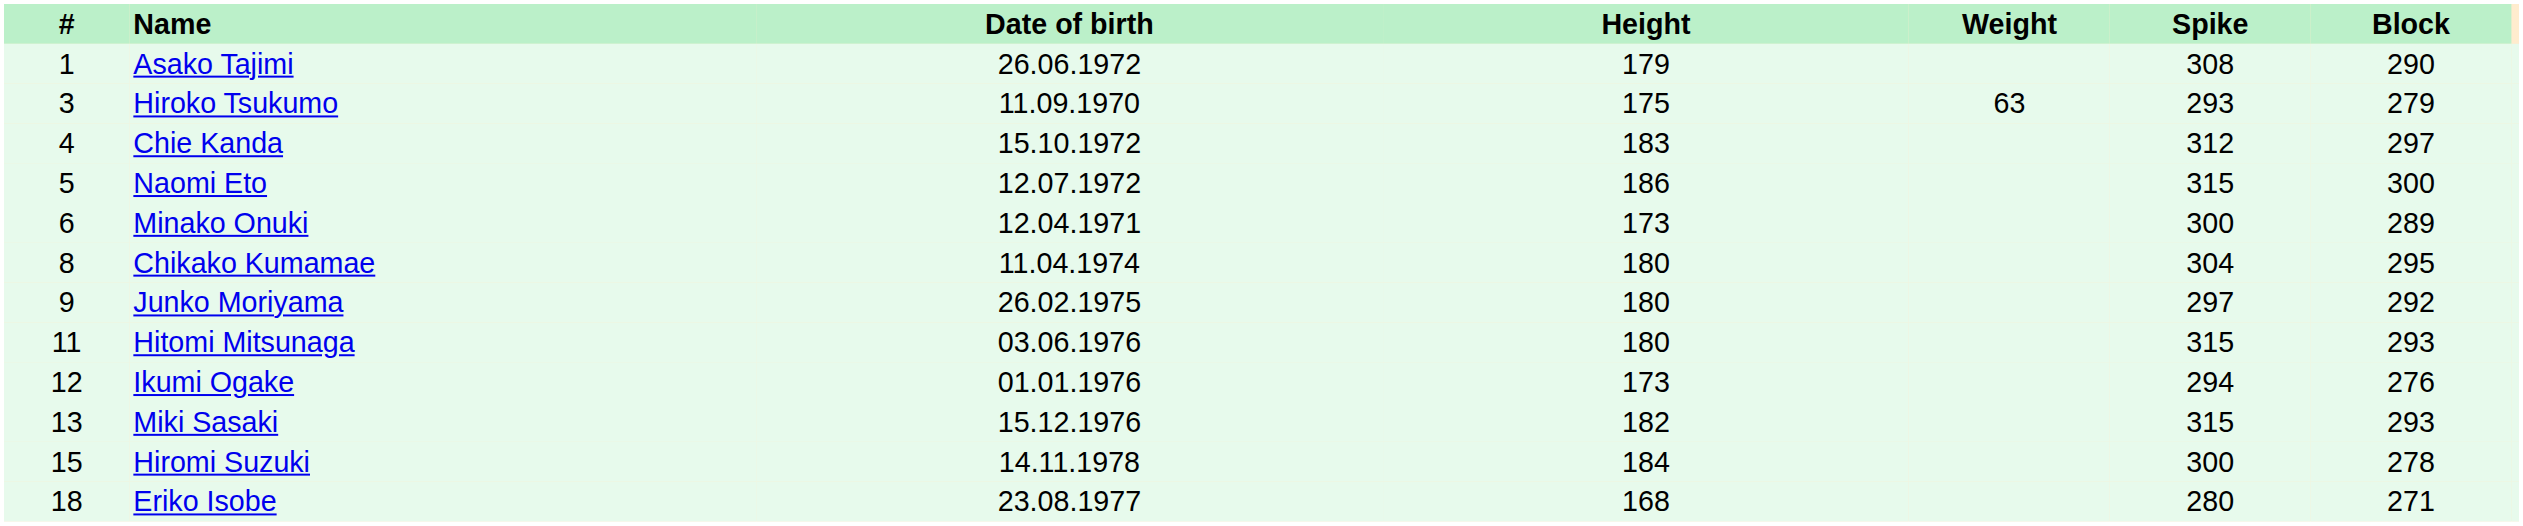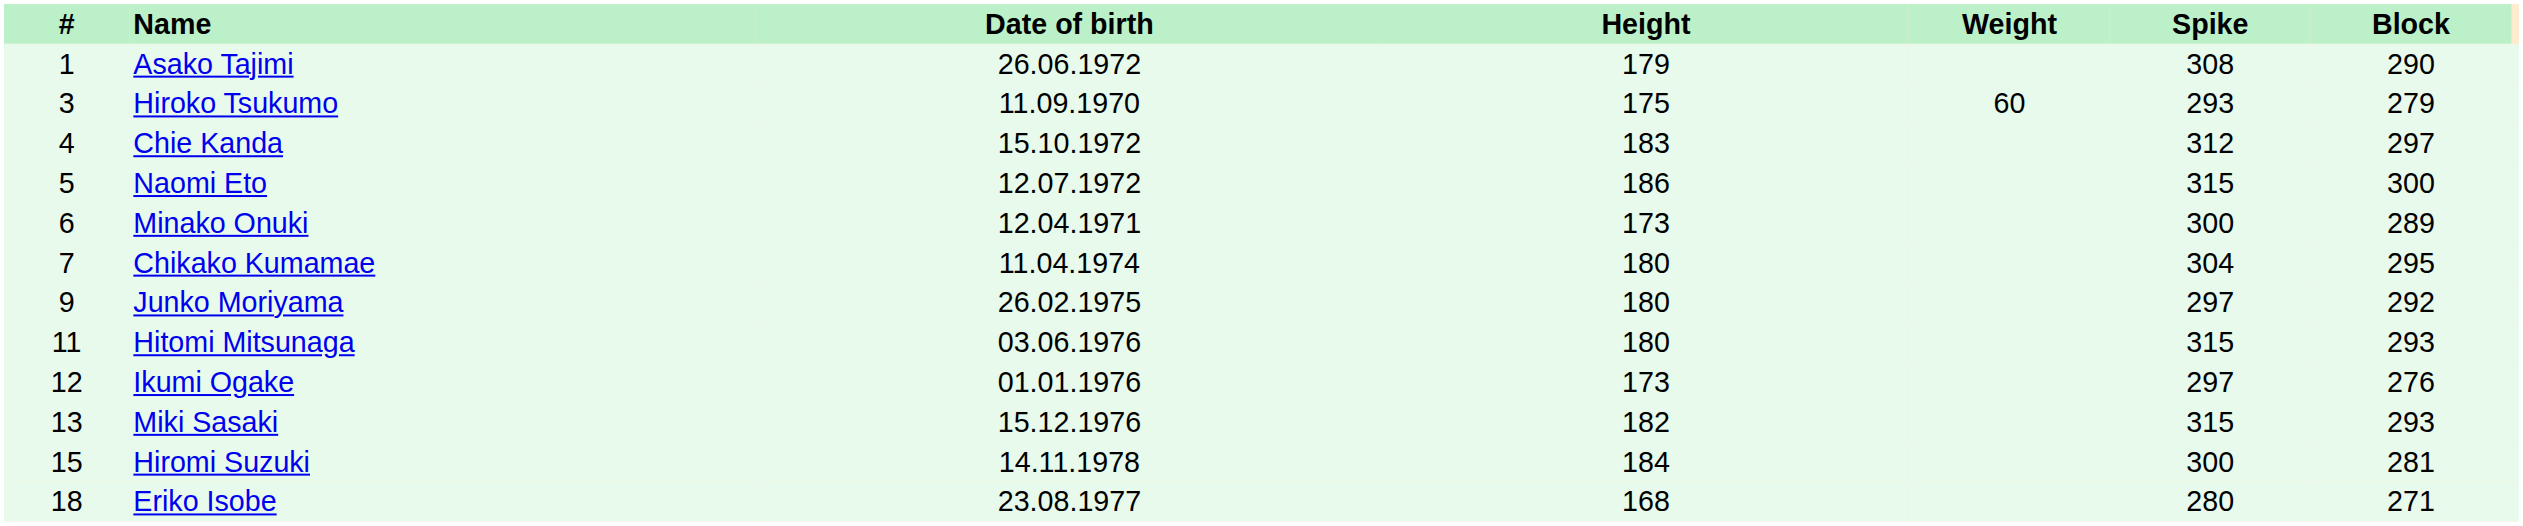 <table border=0 cellpadding=2 cellspacing=0  |- bgcolor=#FFECCE style="text-align:center; font-size:90%;" width=100%>
 <tr bgcolor=#BBF0C9>
 <th width=5%>#</th>
 <th width=25% align=left>Name</th>
 <th width=25%>Date of birth</th>
 <th width=21%>Height</th>
 <th width=8%>Weight</th>
 <th width=8%>Spike</th>
 <th width=8%>Block</th>
 </tr>
 <tr bgcolor=#E7FAEC>
 <td>1</td>
 <td align=left><a href='#'>Asako Tajimi</a></td>
 <td>26.06.1972</td>
 <td>179</td>
 <td></td>
 <td>308</td>
 <td>290</td>
 <td></td>
 </tr>
 <tr bgcolor=#E7FAEC>
 <td>3</td>
 <td align=left><a href='#'>Hiroko Tsukumo</a></td>
 <td>11.09.1970</td>
 <td>175</td>
-<td>63</td>
+<td>60</td>
 <td>293</td>
 <td>279</td>
 <td></td>
 </tr>
 <tr bgcolor=#E7FAEC>
 <td>4</td>
 <td align=left><a href='#'>Chie Kanda</a></td>
 <td>15.10.1972</td>
 <td>183</td>
 <td></td>
 <td>312</td>
 <td>297</td>
 <td></td>
 </tr>
 <tr bgcolor=#E7FAEC>
 <td>5</td>
 <td align=left><a href='#'>Naomi Eto</a></td>
 <td>12.07.1972</td>
 <td>186</td>
 <td></td>
 <td>315</td>
 <td>300</td>
 <td></td>
 </tr>
 <tr bgcolor=#E7FAEC>
 <td>6</td>
 <td align=left><a href='#'>Minako Onuki</a></td>
 <td>12.04.1971</td>
 <td>173</td>
 <td></td>
 <td>300</td>
 <td>289</td>
 <td></td>
 </tr>
 <tr bgcolor=#E7FAEC>
-<td>8</td>
+<td>7</td>
 <td align=left><a href='#'>Chikako Kumamae</a></td>
 <td>11.04.1974</td>
 <td>180</td>
 <td></td>
 <td>304</td>
 <td>295</td>
 <td></td>
 </tr>
 <tr bgcolor=#E7FAEC>
 <td>9</td>
 <td align=left><a href='#'>Junko Moriyama</a></td>
 <td>26.02.1975</td>
 <td>180</td>
 <td></td>
 <td>297</td>
 <td>292</td>
 <td></td>
 </tr>
 <tr bgcolor=#E7FAEC>
 <td>11</td>
 <td align=left><a href='#'>Hitomi Mitsunaga</a></td>
 <td>03.06.1976</td>
 <td>180</td>
 <td></td>
 <td>315</td>
 <td>293</td>
 <td></td>
 </tr>
 <tr bgcolor=#E7FAEC>
 <td>12</td>
 <td align=left><a href='#'>Ikumi Ogake</a></td>
 <td>01.01.1976</td>
 <td>173</td>
 <td></td>
-<td>294</td>
+<td>297</td>
 <td>276</td>
 <td></td>
 </tr>
 <tr bgcolor=#E7FAEC>
 <td>13</td>
 <td align=left><a href='#'>Miki Sasaki</a></td>
 <td>15.12.1976</td>
 <td>182</td>
 <td></td>
 <td>315</td>
 <td>293</td>
 <td></td>
 </tr>
 <tr bgcolor=#E7FAEC>
 <td>15</td>
 <td align=left><a href='#'>Hiromi Suzuki</a></td>
 <td>14.11.1978</td>
 <td>184</td>
 <td></td>
 <td>300</td>
-<td>278</td>
+<td>281</td>
 <td></td>
 </tr>
 <tr bgcolor=#E7FAEC>
 <td>18</td>
 <td align=left><a href='#'>Eriko Isobe</a></td>
 <td>23.08.1977</td>
 <td>168</td>
 <td></td>
 <td>280</td>
 <td>271</td>
 <td></td>
 </tr>
 </table>
